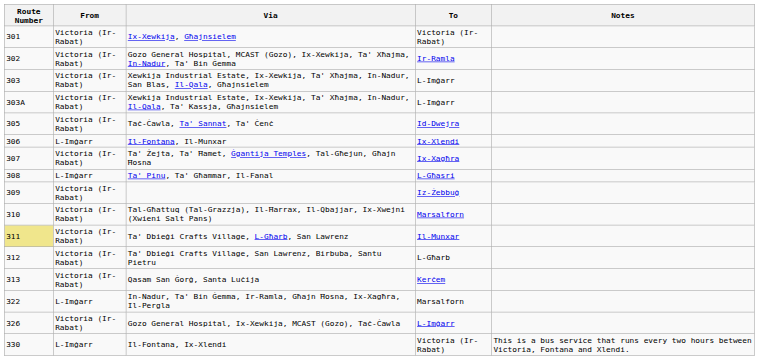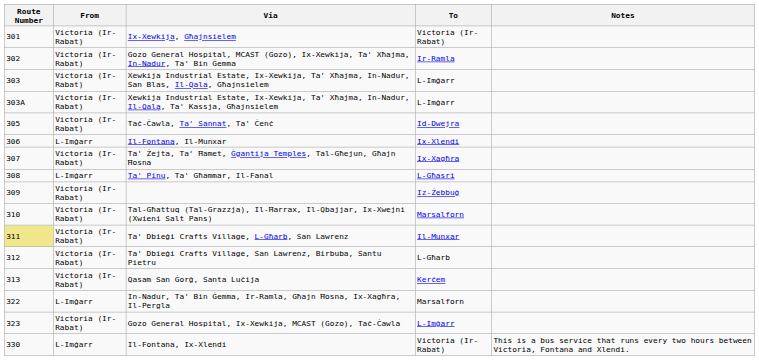 <table class="wikitable sortable">
 <tr>
 <th>Route Number</th>
 <th>From</th>
 <th>Via</th>
 <th>To</th>
 <th>Notes</th>
 </tr>
 <tr>
 <td>301</td>
 <td>Victoria (Ir-Rabat)</td>
 <td><a href='#'>Ix-Xewkija</a>, <a href='#'>Għajnsielem</a></td>
 <td>Victoria (Ir-Rabat)</td>
 <td></td>
 </tr>
 <tr>
 <td>302</td>
 <td>Victoria (Ir-Rabat)</td>
 <td>Gozo General Hospital, MCAST (Gozo), Ix-Xewkija, Ta' Xħajma, <a href='#'>In-Nadur</a>, Ta' Bin Ġemma</td>
 <td><a href='#'>Ir-Ramla</a></td>
 <td></td>
 </tr>
 <tr>
 <td>303</td>
 <td>Victoria (Ir-Rabat)</td>
 <td>Xewkija Industrial Estate, Ix-Xewkija, Ta' Xħajma, In-Nadur, San Blas, <a href='#'>Il-Qala</a>, Għajnsielem</td>
 <td>L-Imġarr</td>
 <td></td>
 </tr>
 <tr>
 <td>303A</td>
 <td>Victoria (Ir-Rabat)</td>
 <td>Xewkija Industrial Estate, Ix-Xewkija, Ta' Xħajma, In-Nadur, <a href='#'>Il-Qala</a>, Ta' Kassja, Għajnsielem</td>
 <td>L-Imġarr</td>
 <td></td>
 </tr>
 <tr>
 <td>305</td>
 <td>Victoria (Ir-Rabat)</td>
 <td>Taċ-Ċawla, <a href='#'>Ta' Sannat</a>, Ta' Ċenċ</td>
 <td><a href='#'>Id-Dwejra</a></td>
 <td></td>
 </tr>
 <tr>
 <td>306</td>
 <td>L-Imġarr</td>
 <td><a href='#'>Il-Fontana</a>, Il-Munxar</td>
 <td><a href='#'>Ix-Xlendi</a></td>
 <td></td>
 </tr>
 <tr>
 <td>307</td>
 <td>Victoria (Ir-Rabat)</td>
 <td>Ta' Żejta, Ta' Ħamet, <a href='#'>Ġgantija Temples</a>, Tal-Għejun, Għajn Ħosna</td>
 <td><a href='#'>Ix-Xagħra</a></td>
 <td></td>
 </tr>
 <tr>
 <td>308</td>
 <td>L-Imġarr</td>
 <td><a href='#'>Ta' Pinu</a>, Ta' Għammar, Il-Fanal</td>
 <td><a href='#'>L-Għasri</a></td>
 <td></td>
 </tr>
 <tr>
 <td>309</td>
 <td>Victoria (Ir-Rabat)</td>
 <td></td>
 <td><a href='#'>Iz-Żebbuġ</a></td>
 <td></td>
 </tr>
 <tr>
 <td>310</td>
 <td>Victoria (Ir-Rabat)</td>
 <td>Tal-Għattuq (Tal-Grazzja), Il-Ħarrax, Il-Qbajjar, Ix-Xwejni (Xwieni Salt Pans)</td>
 <td><a href='#'>Marsalforn</a></td>
 <td></td>
 </tr>
 <tr>
 <td style="background: khaki;">311</td>
 <td>Victoria (Ir-Rabat)</td>
 <td>Ta' Dbieġi Crafts Village, <a href='#'>L-Għarb</a>, San Lawrenz</td>
 <td><a href='#'>Il-Munxar</a></td>
 <td></td>
 </tr>
 <tr>
 <td>312</td>
 <td>Victoria (Ir-Rabat)</td>
 <td>Ta' Dbieġi Crafts Village, San Lawrenz, Birbuba, Santu Pietru</td>
 <td>L-Għarb</td>
 <td></td>
 </tr>
 <tr>
 <td>313</td>
 <td>Victoria (Ir-Rabat)</td>
 <td>Qasam San Ġorġ, Santa Luċija</td>
 <td><a href='#'>Kerċem</a></td>
 <td></td>
 </tr>
 <tr>
 <td>322</td>
 <td>L-Imġarr</td>
 <td>In-Nadur, Ta' Bin Ġemma, Ir-Ramla, Għajn Ħosna, Ix-Xagħra, Il-Pergla</td>
 <td>Marsalforn</td>
 <td></td>
 </tr>
 <tr>
-<td>326</td>
+<td>323</td>
 <td>Victoria (Ir-Rabat)</td>
 <td>Gozo General Hospital, Ix-Xewkija, MCAST (Gozo), Taċ-Ċawla</td>
 <td><a href='#'>L-Imġarr</a></td>
 </tr>
 <tr>
 <td>330</td>
 <td>L-Imġarr</td>
 <td>Il-Fontana, Ix-Xlendi</td>
 <td>Victoria (Ir-Rabat)</td>
 <td>This is a bus service that runs every two hours between Victoria, Fontana and Xlendi.</td>
 </tr>
 </table>
